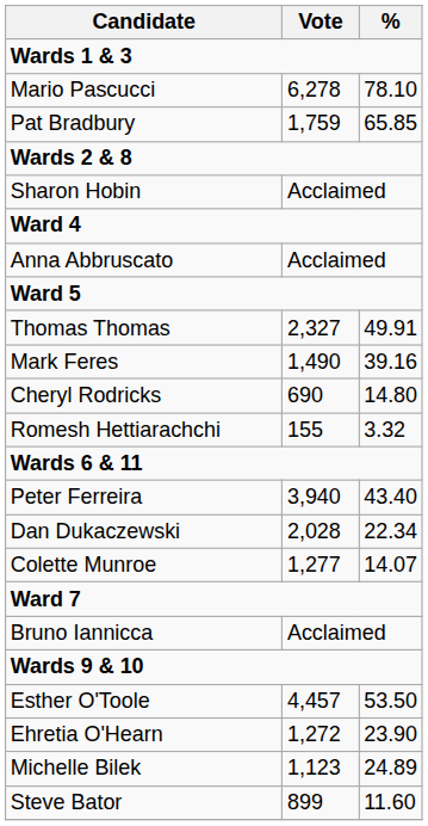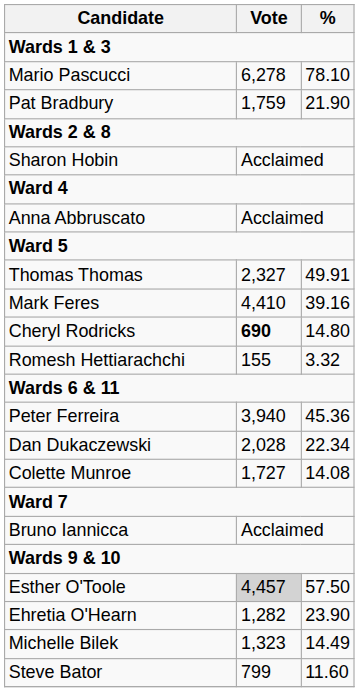 <table class="wikitable">
 <tr>
 <th bgcolor="#DDDDFF" width="200px">Candidate</th>
 <th bgcolor="#DDDDFF" width="50px">Vote</th>
 <th bgcolor="#DDDDFF" width="30px">%</th>
 </tr>
 <tr>
 <td colspan="4"><strong>Wards 1 & 3</strong></td>
 </tr>
 <tr>
 <td>Mario Pascucci</td>
 <td>6,278</td>
 <td>78.10</td>
 </tr>
 <tr>
 <td>Pat Bradbury</td>
 <td>1,759</td>
-<td>65.85</td>
+<td>21.90</td>
 </tr>
 <tr>
 <td colspan="4"><strong>Wards 2 & 8</strong></td>
 </tr>
 <tr>
 <td>Sharon Hobin</td>
 <td colspan=2>Acclaimed</td>
 </tr>
 <tr>
 <td colspan="4"><strong>Ward 4</strong></td>
 </tr>
 <tr>
 <td>Anna Abbruscato</td>
 <td colspan=2>Acclaimed</td>
 </tr>
 <tr>
 <td colspan="4"><strong>Ward 5</strong></td>
 </tr>
 <tr>
 <td>Thomas Thomas</td>
 <td>2,327</td>
 <td>49.91</td>
 </tr>
 <tr>
 <td>Mark Feres</td>
-<td>1,490</td>
+<td>4,410</td>
 <td>39.16</td>
 </tr>
 <tr>
 <td>Cheryl Rodricks</td>
-<td>690</td>
+<td><strong>690</strong></td>
 <td>14.80</td>
 </tr>
 <tr>
 <td>Romesh Hettiarachchi</td>
 <td>155</td>
 <td>3.32</td>
 </tr>
 <tr>
 <td colspan="4"><strong>Wards 6 & 11</strong></td>
 </tr>
 <tr>
 <td>Peter Ferreira</td>
 <td>3,940</td>
-<td>43.40</td>
+<td>45.36</td>
 </tr>
 <tr>
 <td>Dan Dukaczewski</td>
 <td>2,028</td>
 <td>22.34</td>
 </tr>
 <tr>
 <td>Colette Munroe</td>
-<td>1,277</td>
-<td>14.07</td>
+<td>1,727</td>
+<td>14.08</td>
 </tr>
 <tr>
 <td colspan="4"><strong>Ward 7</strong></td>
 </tr>
 <tr>
 <td>Bruno Iannicca</td>
 <td colspan=2>Acclaimed</td>
 </tr>
 <tr>
 <td colspan="4"><strong>Wards 9 & 10</strong></td>
 </tr>
 <tr>
 <td>Esther O'Toole</td>
-<td>4,457</td>
-<td>53.50</td>
+<td style="background: lightgrey;">4,457</td>
+<td>57.50</td>
 </tr>
 <tr>
 <td>Ehretia O'Hearn</td>
-<td>1,272</td>
+<td>1,282</td>
 <td>23.90</td>
 </tr>
 <tr>
 <td>Michelle Bilek</td>
-<td>1,123</td>
-<td>24.89</td>
+<td>1,323</td>
+<td>14.49</td>
 </tr>
 <tr>
 <td>Steve Bator</td>
-<td>899</td>
+<td>799</td>
 <td>11.60</td>
 </tr>
 <tr>
 </tr>
 </table>
